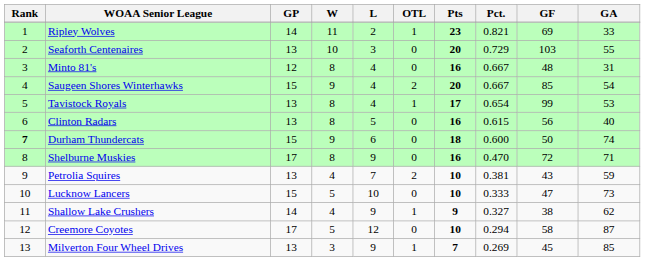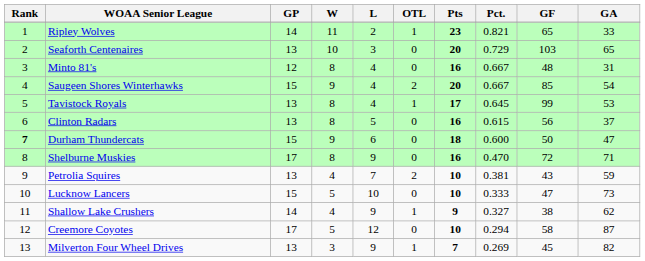 <table class="wikitable" style="text-align:center" width:50em">
 <tr>
 <th bgcolor="#DDDDFF" width="5%">Rank</th>
 <th bgcolor="#DDDDFF" width="27.5%">WOAA Senior League</th>
 <th bgcolor="#DDDDFF" width="5%">GP</th>
 <th bgcolor="#DDDDFF" width="5%">W</th>
 <th bgcolor="#DDDDFF" width="5%">L</th>
 <th bgcolor="#DDDDFF" width="5%">OTL</th>
 <th bgcolor="#DDDDFF" width="5%">Pts</th>
 <th bgcolor="#DDDDFF" width="5%">Pct.</th>
 <th bgcolor="#DDDDFF" width="7.5%">GF</th>
 <th bgcolor="#DDDDFF" width="7.5%">GA</th>
 </tr>
 <tr>
 </tr>
 <tr bgcolor="#bbffbb">
 <td>1</td>
 <td align=left><a href='#'>Ripley Wolves</a></td>
 <td>14</td>
 <td>11</td>
 <td>2</td>
 <td>1</td>
 <td><strong>23</strong></td>
 <td>0.821</td>
-<td>69</td>
+<td>65</td>
 <td>33</td>
 </tr>
 <tr bgcolor="#bbffbb">
 <td>2</td>
 <td align=left><a href='#'>Seaforth Centenaires</a></td>
 <td>13</td>
 <td>10</td>
 <td>3</td>
 <td>0</td>
 <td><strong>20</strong></td>
 <td>0.729</td>
 <td>103</td>
-<td>55</td>
+<td>65</td>
 </tr>
 <tr bgcolor="#bbffbb">
 <td>3</td>
 <td align=left><a href='#'>Minto 81's</a></td>
 <td>12</td>
 <td>8</td>
 <td>4</td>
 <td>0</td>
 <td><strong>16</strong></td>
 <td>0.667</td>
 <td>48</td>
 <td>31</td>
 </tr>
 <tr bgcolor="#bbffbb">
 <td>4</td>
 <td align=left><a href='#'>Saugeen Shores Winterhawks</a></td>
 <td>15</td>
 <td>9</td>
 <td>4</td>
 <td>2</td>
 <td><strong>20</strong></td>
 <td>0.667</td>
 <td>85</td>
 <td>54</td>
 </tr>
 <tr bgcolor="#bbffbb">
 <td>5</td>
 <td align=left><a href='#'>Tavistock Royals</a></td>
 <td>13</td>
 <td>8</td>
 <td>4</td>
 <td>1</td>
 <td><strong>17</strong></td>
-<td>0.654</td>
+<td>0.645</td>
 <td>99</td>
 <td>53</td>
 </tr>
 <tr bgcolor="#bbffbb">
 <td>6</td>
 <td align=left><a href='#'>Clinton Radars</a></td>
 <td>13</td>
 <td>8</td>
 <td>5</td>
 <td>0</td>
 <td><strong>16</strong></td>
 <td>0.615</td>
 <td>56</td>
-<td>40</td>
+<td>37</td>
 </tr>
 <tr bgcolor="#bbffbb">
 <td><strong>7</strong></td>
 <td align=left><a href='#'>Durham Thundercats</a></td>
 <td>15</td>
 <td>9</td>
 <td>6</td>
 <td>0</td>
 <td><strong>18</strong></td>
 <td>0.600</td>
 <td>50</td>
-<td>74</td>
+<td>47</td>
 </tr>
 <tr bgcolor="#bbffbb">
 <td>8</td>
 <td align=left><a href='#'>Shelburne Muskies</a></td>
 <td>17</td>
 <td>8</td>
 <td>9</td>
 <td>0</td>
 <td><strong>16</strong></td>
 <td>0.470</td>
 <td>72</td>
 <td>71</td>
 </tr>
 <tr>
 <td>9</td>
 <td align=left><a href='#'>Petrolia Squires</a></td>
 <td>13</td>
 <td>4</td>
 <td>7</td>
 <td>2</td>
 <td><strong>10</strong></td>
 <td>0.381</td>
 <td>43</td>
 <td>59</td>
 </tr>
 <tr>
 <td>10</td>
 <td align=left><a href='#'>Lucknow Lancers</a></td>
 <td>15</td>
 <td>5</td>
 <td>10</td>
 <td>0</td>
 <td><strong>10</strong></td>
 <td>0.333</td>
 <td>47</td>
 <td>73</td>
 </tr>
 <tr>
 <td>11</td>
 <td align=left><a href='#'>Shallow Lake Crushers</a></td>
 <td>14</td>
 <td>4</td>
 <td>9</td>
 <td>1</td>
 <td><strong>9</strong></td>
 <td>0.327</td>
 <td>38</td>
 <td>62</td>
 </tr>
 <tr>
 <td>12</td>
 <td align=left><a href='#'>Creemore Coyotes</a></td>
 <td>17</td>
 <td>5</td>
 <td>12</td>
 <td>0</td>
 <td><strong>10</strong></td>
 <td>0.294</td>
 <td>58</td>
 <td>87</td>
 </tr>
 <tr>
 <td>13</td>
 <td align=left><a href='#'>Milverton Four Wheel Drives</a></td>
 <td>13</td>
 <td>3</td>
 <td>9</td>
 <td>1</td>
 <td><strong>7</strong></td>
 <td>0.269</td>
 <td>45</td>
-<td>85</td>
+<td>82</td>
 </tr>
 </table>
